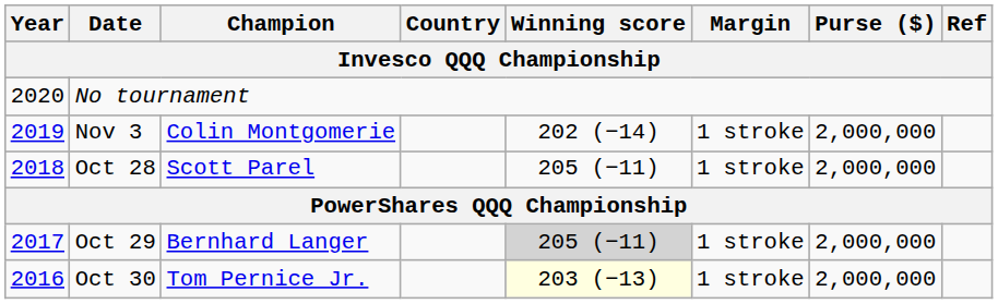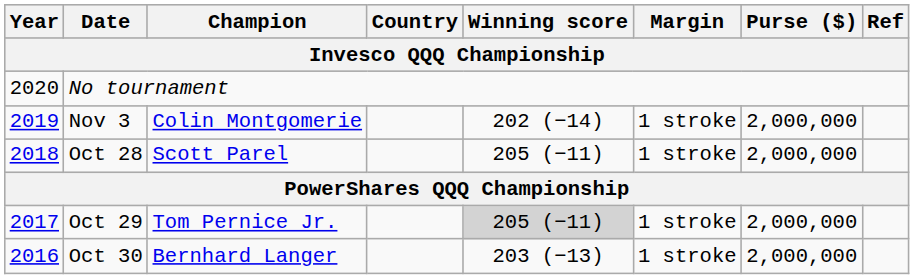 <table class="wikitable">
 <tr>
 <th>Year</th>
 <th>Date</th>
 <th>Champion</th>
 <th>Country</th>
 <th>Winning score</th>
 <th>Margin</th>
 <th>Purse ($)</th>
 <th>Ref</th>
 </tr>
 <tr>
 <th colspan=8>Invesco QQQ Championship</th>
 </tr>
 <tr>
 <td>2020</td>
 <td colspan=7><em>No tournament</em></td>
 </tr>
 <tr>
 <td><a href='#'>2019</a></td>
 <td>Nov 3</td>
 <td><a href='#'>Colin Montgomerie</a></td>
 <td></td>
 <td align=center>202 (−14)</td>
 <td>1 stroke</td>
 <td align=right>2,000,000</td>
 <td></td>
 </tr>
 <tr>
 <td><a href='#'>2018</a></td>
 <td>Oct 28</td>
 <td><a href='#'>Scott Parel</a></td>
 <td></td>
 <td align=center>205 (−11)</td>
 <td>1 stroke</td>
 <td align=right>2,000,000</td>
 <td></td>
 </tr>
 <tr>
 <th colspan=8>PowerShares QQQ Championship</th>
 </tr>
 <tr>
 <td><a href='#'>2017</a></td>
 <td>Oct 29</td>
-<td><a href='#'>Bernhard Langer</a></td>
+<td><a href='#'>Tom Pernice Jr.</a></td>
 <td></td>
 <td align=center style="background: lightgrey;">205 (−11)</td>
 <td>1 stroke</td>
 <td align=right>2,000,000</td>
 <td></td>
 </tr>
 <tr>
 <td><a href='#'>2016</a></td>
 <td>Oct 30</td>
-<td><a href='#'>Tom Pernice Jr.</a></td>
+<td><a href='#'>Bernhard Langer</a></td>
 <td></td>
-<td align=center style="background: lightyellow;">203 (−13)</td>
+<td align=center>203 (−13)</td>
 <td>1 stroke</td>
 <td align=right>2,000,000</td>
 <td></td>
 </tr>
 </table>
